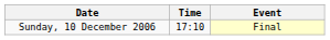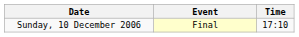 <table class = "wikitable" style="text-align:center;">
 <tr>
 <th width=220>Date</th>
+<th width=150>Event</th>
 <th width=50>Time</th>
-<th width=150>Event</th>
 </tr>
 <tr>
 <td>Sunday, 10 December 2006</td>
+<td bgcolor=ffffcc>Final</td>
 <td>17:10</td>
-<td bgcolor=ffffcc>Final</td>
 </tr>
 </table>
